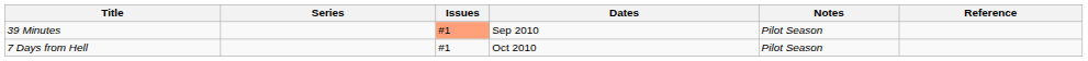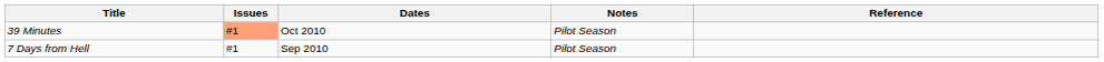 <table class="wikitable sortable" style="width:100%;">
 <tr>
 <th width=20%>Title</th>
-<th width=20%>Series</th>
 <th width=5%>Issues</th>
 <th width=25%>Dates</th>
 <th width=13%>Notes</th>
 <th>Reference</th>
 </tr>
 <tr>
 <td><em>39 Minutes</em></td>
-<td></td>
 <td style="background: lightsalmon;">#1</td>
-<td>Sep 2010</td>
+<td>Oct 2010</td>
 <td><em>Pilot Season</em></td>
 <td></td>
 </tr>
 <tr>
 <td><em>7 Days from Hell</em></td>
-<td></td>
 <td>#1</td>
-<td>Oct 2010</td>
+<td>Sep 2010</td>
 <td><em>Pilot Season</em></td>
 <td></td>
 </tr>
 </table>
